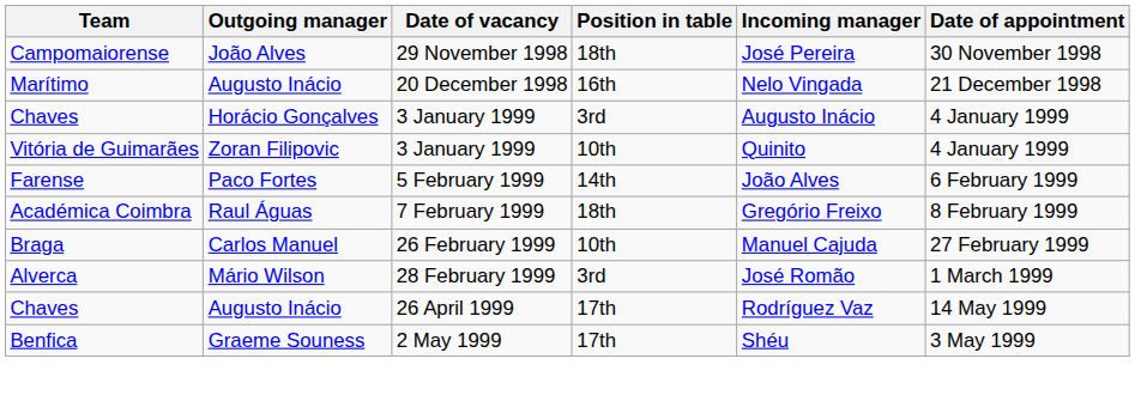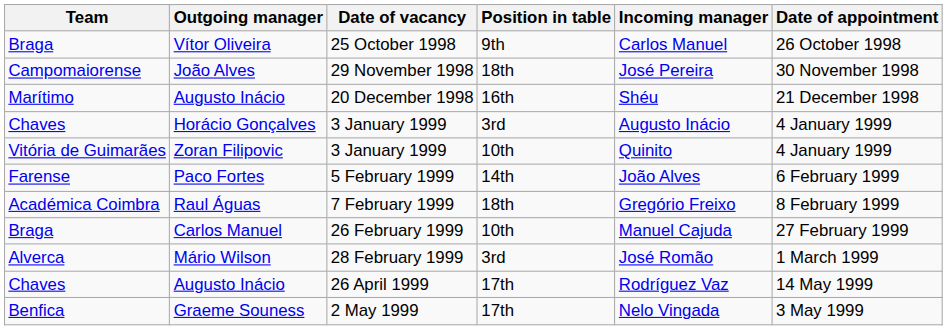 <table class="wikitable sortable">
 <tr>
 <th>Team</th>
 <th>Outgoing manager</th>
 <th>Date of vacancy</th>
 <th>Position in table</th>
 <th>Incoming manager</th>
 <th>Date of appointment</th>
+</tr>
+<tr>
+<td><a href='#'>Braga</a></td>
+<td> <a href='#'>Vítor Oliveira</a></td>
+<td>25 October 1998</td>
+<td>9th</td>
+<td> <a href='#'>Carlos Manuel</a></td>
+<td>26 October 1998</td>
 </tr>
 <tr>
 <td><a href='#'>Campomaiorense</a></td>
 <td> <a href='#'>João Alves</a></td>
 <td>29 November 1998</td>
 <td>18th</td>
 <td> <a href='#'>José Pereira</a></td>
 <td>30 November 1998</td>
 </tr>
 <tr>
 <td><a href='#'>Marítimo</a></td>
 <td> <a href='#'>Augusto Inácio</a></td>
 <td>20 December 1998</td>
 <td>16th</td>
-<td> <a href='#'>Nelo Vingada</a></td>
+<td> <a href='#'>Shéu</a></td>
 <td>21 December 1998</td>
 </tr>
 <tr>
 <td><a href='#'>Chaves</a></td>
 <td> <a href='#'>Horácio Gonçalves</a></td>
 <td>3 January 1999</td>
 <td>3rd</td>
 <td> <a href='#'>Augusto Inácio</a></td>
 <td>4 January 1999</td>
 </tr>
 <tr>
 <td><a href='#'>Vitória de Guimarães</a></td>
 <td> <a href='#'>Zoran Filipovic</a></td>
 <td>3 January 1999</td>
 <td>10th</td>
 <td> <a href='#'>Quinito</a></td>
 <td>4 January 1999</td>
 </tr>
 <tr>
 <td><a href='#'>Farense</a></td>
 <td> <a href='#'>Paco Fortes</a></td>
 <td>5 February 1999</td>
 <td>14th</td>
 <td> <a href='#'>João Alves</a></td>
 <td>6 February 1999</td>
 </tr>
 <tr>
 <td><a href='#'>Académica Coimbra</a></td>
 <td> <a href='#'>Raul Águas</a></td>
 <td>7 February 1999</td>
 <td>18th</td>
 <td> <a href='#'>Gregório Freixo</a></td>
 <td>8 February 1999</td>
 </tr>
 <tr>
 <td><a href='#'>Braga</a></td>
 <td> <a href='#'>Carlos Manuel</a></td>
 <td>26 February 1999</td>
 <td>10th</td>
 <td> <a href='#'>Manuel Cajuda</a></td>
 <td>27 February 1999</td>
 </tr>
 <tr>
 <td><a href='#'>Alverca</a></td>
 <td> <a href='#'>Mário Wilson</a></td>
 <td>28 February 1999</td>
 <td>3rd</td>
 <td> <a href='#'>José Romão</a></td>
 <td>1 March 1999</td>
 </tr>
 <tr>
 <td><a href='#'>Chaves</a></td>
 <td> <a href='#'>Augusto Inácio</a></td>
 <td>26 April 1999</td>
 <td>17th</td>
 <td> <a href='#'>Rodríguez Vaz</a></td>
 <td>14 May 1999</td>
 </tr>
 <tr>
 <td><a href='#'>Benfica</a></td>
 <td> <a href='#'>Graeme Souness</a></td>
 <td>2 May 1999</td>
 <td>17th</td>
-<td> <a href='#'>Shéu</a></td>
+<td> <a href='#'>Nelo Vingada</a></td>
 <td>3 May 1999</td>
 </tr>
 </table>
